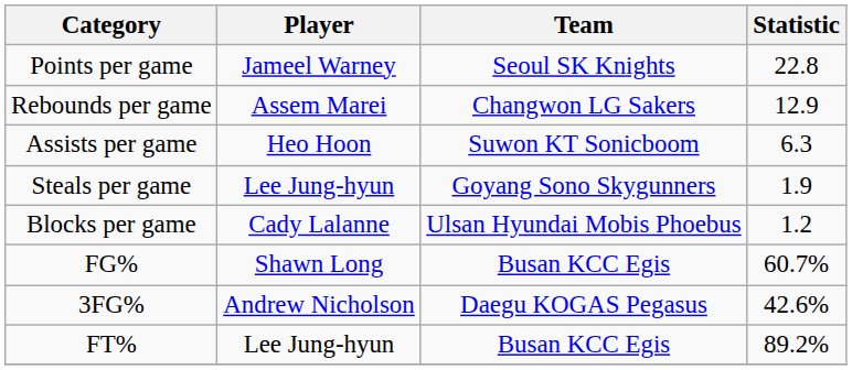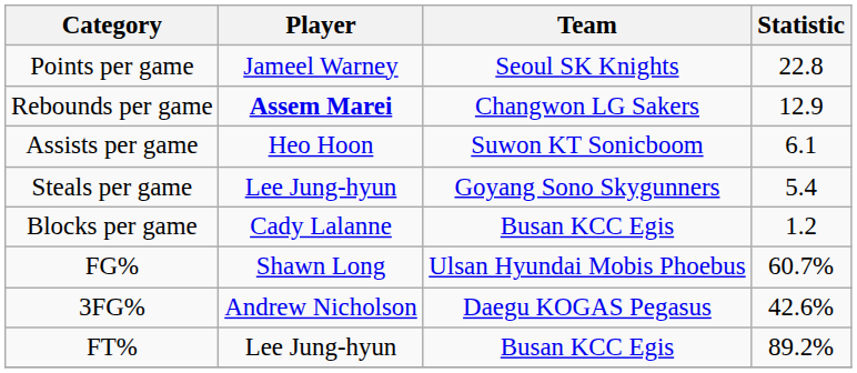 <table class="wikitable" style="text-align:center">
 <tr>
 <th>Category</th>
 <th>Player</th>
 <th>Team</th>
 <th>Statistic</th>
 </tr>
 <tr>
 <td>Points per game</td>
 <td> <a href='#'>Jameel Warney</a></td>
 <td><a href='#'>Seoul SK Knights</a></td>
 <td>22.8</td>
 </tr>
 <tr>
 <td>Rebounds per game</td>
-<td> <a href='#'>Assem Marei</a></td>
+<td><strong> <a href='#'>Assem Marei</a></strong></td>
 <td><a href='#'>Changwon LG Sakers</a></td>
 <td>12.9</td>
 </tr>
 <tr>
 <td>Assists per game</td>
 <td> <a href='#'>Heo Hoon</a></td>
 <td><a href='#'>Suwon KT Sonicboom</a></td>
-<td>6.3</td>
+<td>6.1</td>
 </tr>
 <tr>
 <td>Steals per game</td>
 <td> <a href='#'>Lee Jung-hyun</a></td>
 <td><a href='#'>Goyang Sono Skygunners</a></td>
-<td>1.9</td>
+<td>5.4</td>
 </tr>
 <tr>
 <td>Blocks per game</td>
 <td> <a href='#'>Cady Lalanne</a></td>
-<td><a href='#'>Ulsan Hyundai Mobis Phoebus</a></td>
+<td><a href='#'>Busan KCC Egis</a></td>
 <td>1.2</td>
 </tr>
 <tr>
 <td>FG%</td>
 <td> <a href='#'>Shawn Long</a></td>
-<td><a href='#'>Busan KCC Egis</a></td>
+<td><a href='#'>Ulsan Hyundai Mobis Phoebus</a></td>
 <td>60.7%</td>
 </tr>
 <tr>
 <td>3FG%</td>
 <td> <a href='#'>Andrew Nicholson</a></td>
 <td><a href='#'>Daegu KOGAS Pegasus</a></td>
 <td>42.6%</td>
 </tr>
 <tr>
 <td>FT%</td>
 <td> Lee Jung-hyun</td>
 <td><a href='#'>Busan KCC Egis</a></td>
 <td>89.2%</td>
 </tr>
 <tr>
 </tr>
 </table>
